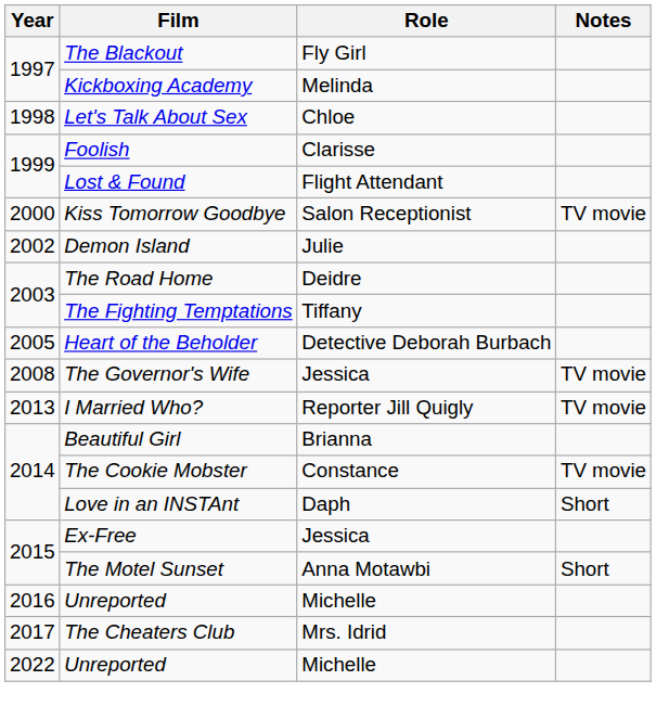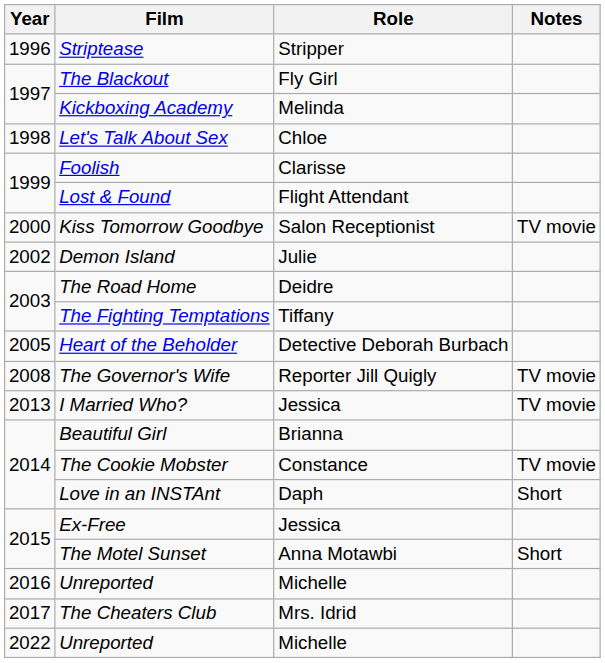 <table class="wikitable sortable">
 <tr>
 <th>Year</th>
 <th>Film</th>
 <th>Role</th>
 <th>Notes</th>
+</tr>
+<tr>
+<td>1996</td>
+<td><em><a href='#'>Striptease</a></em></td>
+<td>Stripper</td>
+<td></td>
 </tr>
 <tr>
 <td rowspan="2">1997</td>
 <td><em><a href='#'>The Blackout</a></em></td>
 <td>Fly Girl</td>
 <td></td>
 </tr>
 <tr>
 <td><em><a href='#'>Kickboxing Academy</a></em></td>
 <td>Melinda</td>
 <td></td>
 </tr>
 <tr>
 <td>1998</td>
 <td><em><a href='#'>Let's Talk About Sex</a></em></td>
 <td>Chloe</td>
 <td></td>
 </tr>
 <tr>
 <td rowspan="2">1999</td>
 <td><em><a href='#'>Foolish</a></em></td>
 <td>Clarisse</td>
 <td></td>
 </tr>
 <tr>
 <td><em><a href='#'>Lost & Found</a></em></td>
 <td>Flight Attendant</td>
 <td></td>
 </tr>
 <tr>
 <td>2000</td>
 <td><em>Kiss Tomorrow Goodbye</em></td>
 <td>Salon Receptionist</td>
 <td>TV movie</td>
 </tr>
 <tr>
 <td>2002</td>
 <td><em>Demon Island</em></td>
 <td>Julie</td>
 <td></td>
 </tr>
 <tr>
 <td rowspan="2">2003</td>
 <td><em>The Road Home</em></td>
 <td>Deidre</td>
 <td></td>
 </tr>
 <tr>
 <td><em><a href='#'>The Fighting Temptations</a></em></td>
 <td>Tiffany</td>
 <td></td>
 </tr>
 <tr>
 <td>2005</td>
 <td><em><a href='#'>Heart of the Beholder</a></em></td>
 <td>Detective Deborah Burbach</td>
 <td></td>
 </tr>
 <tr>
 <td>2008</td>
 <td><em>The Governor's Wife</em></td>
-<td>Jessica</td>
+<td>Reporter Jill Quigly</td>
 <td>TV movie</td>
 </tr>
 <tr>
 <td>2013</td>
 <td><em>I Married Who?</em></td>
-<td>Reporter Jill Quigly</td>
+<td>Jessica</td>
 <td>TV movie</td>
 </tr>
 <tr>
 <td rowspan="3">2014</td>
 <td><em>Beautiful Girl</em></td>
 <td>Brianna</td>
 <td></td>
 </tr>
 <tr>
 <td><em>The Cookie Mobster</em></td>
 <td>Constance</td>
 <td>TV movie</td>
 </tr>
 <tr>
 <td><em>Love in an INSTAnt</em></td>
 <td>Daph</td>
 <td>Short</td>
 </tr>
 <tr>
 <td rowspan="2">2015</td>
 <td><em>Ex-Free</em></td>
 <td>Jessica</td>
 <td></td>
 </tr>
 <tr>
 <td><em>The Motel Sunset</em></td>
 <td>Anna Motawbi</td>
 <td>Short</td>
 </tr>
 <tr>
 <td>2016</td>
 <td><em>Unreported</em></td>
 <td>Michelle</td>
 <td></td>
 </tr>
 <tr>
 <td>2017</td>
 <td><em>The Cheaters Club</em></td>
 <td>Mrs. Idrid</td>
 <td></td>
 </tr>
 <tr>
 <td>2022</td>
 <td><em>Unreported</em></td>
 <td>Michelle</td>
 <td></td>
 </tr>
 </table>
